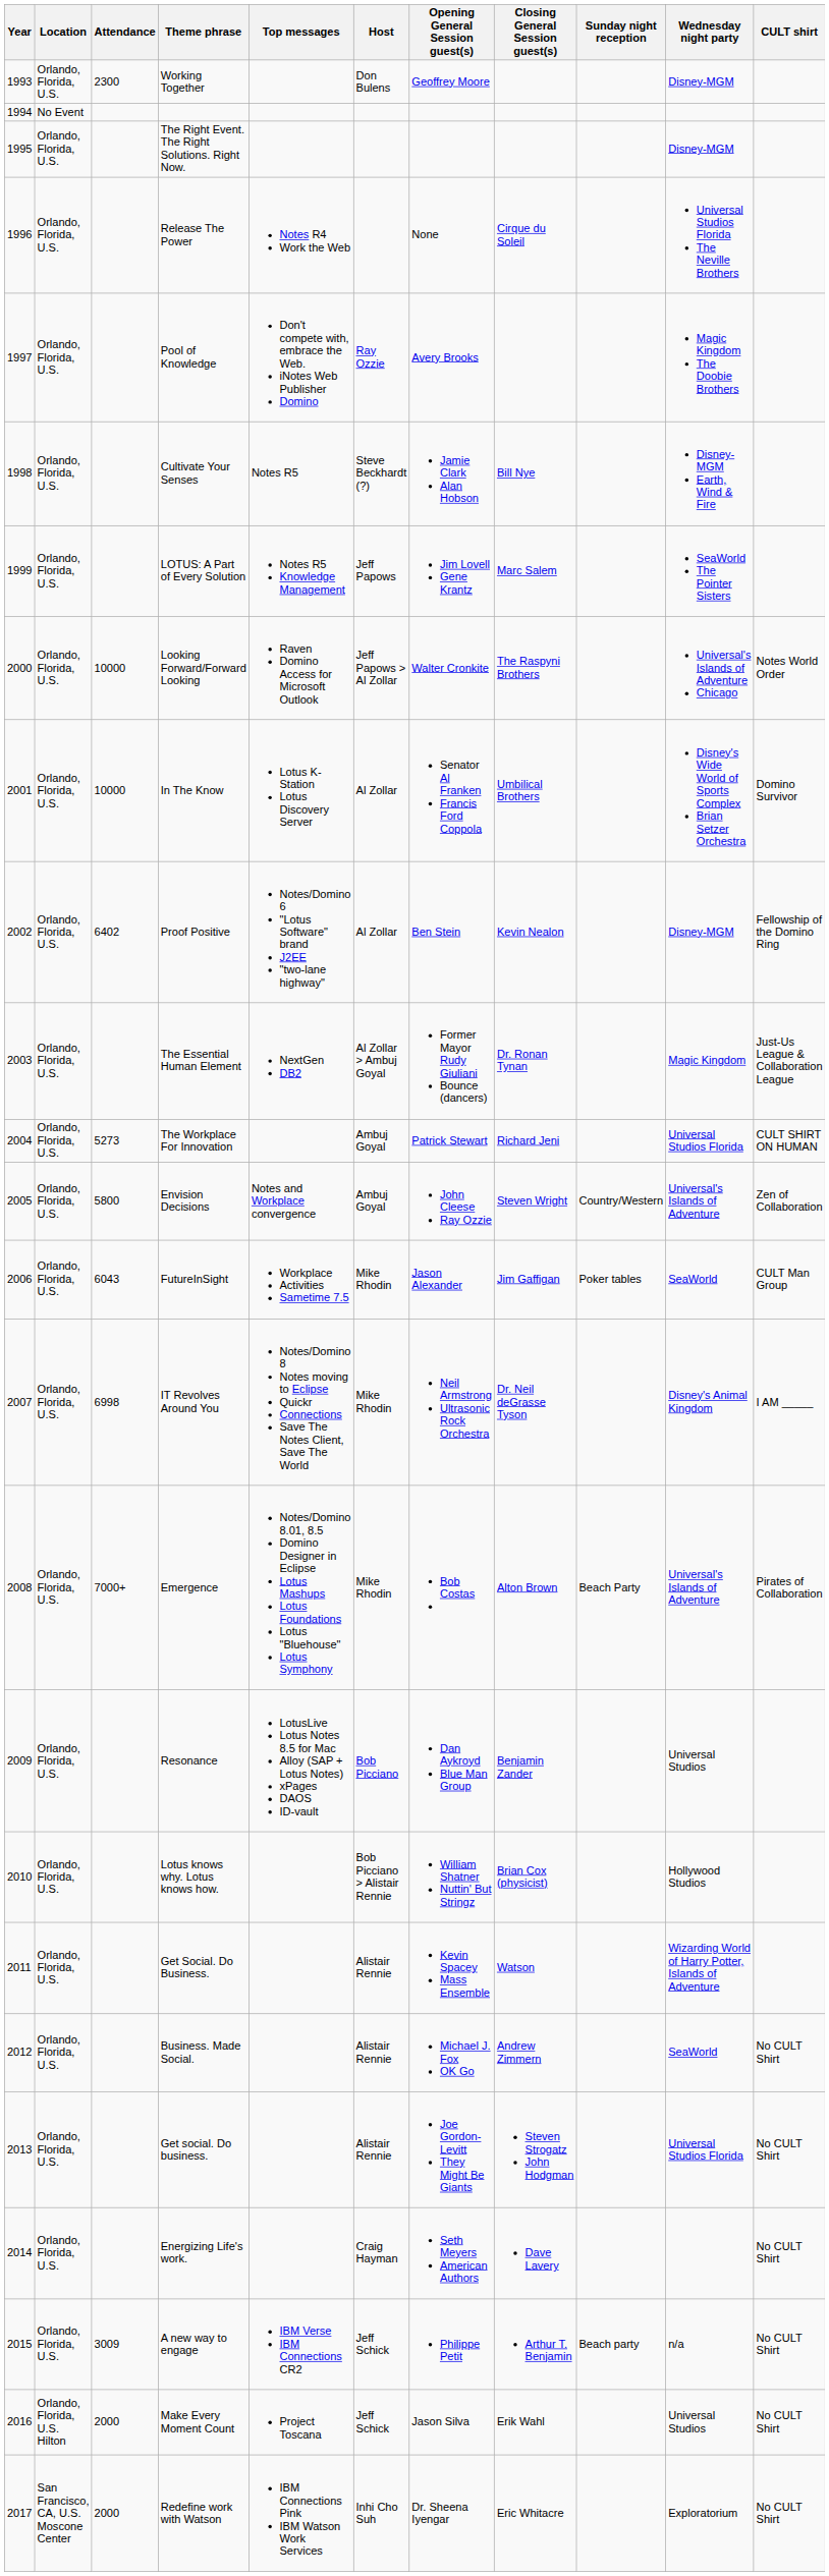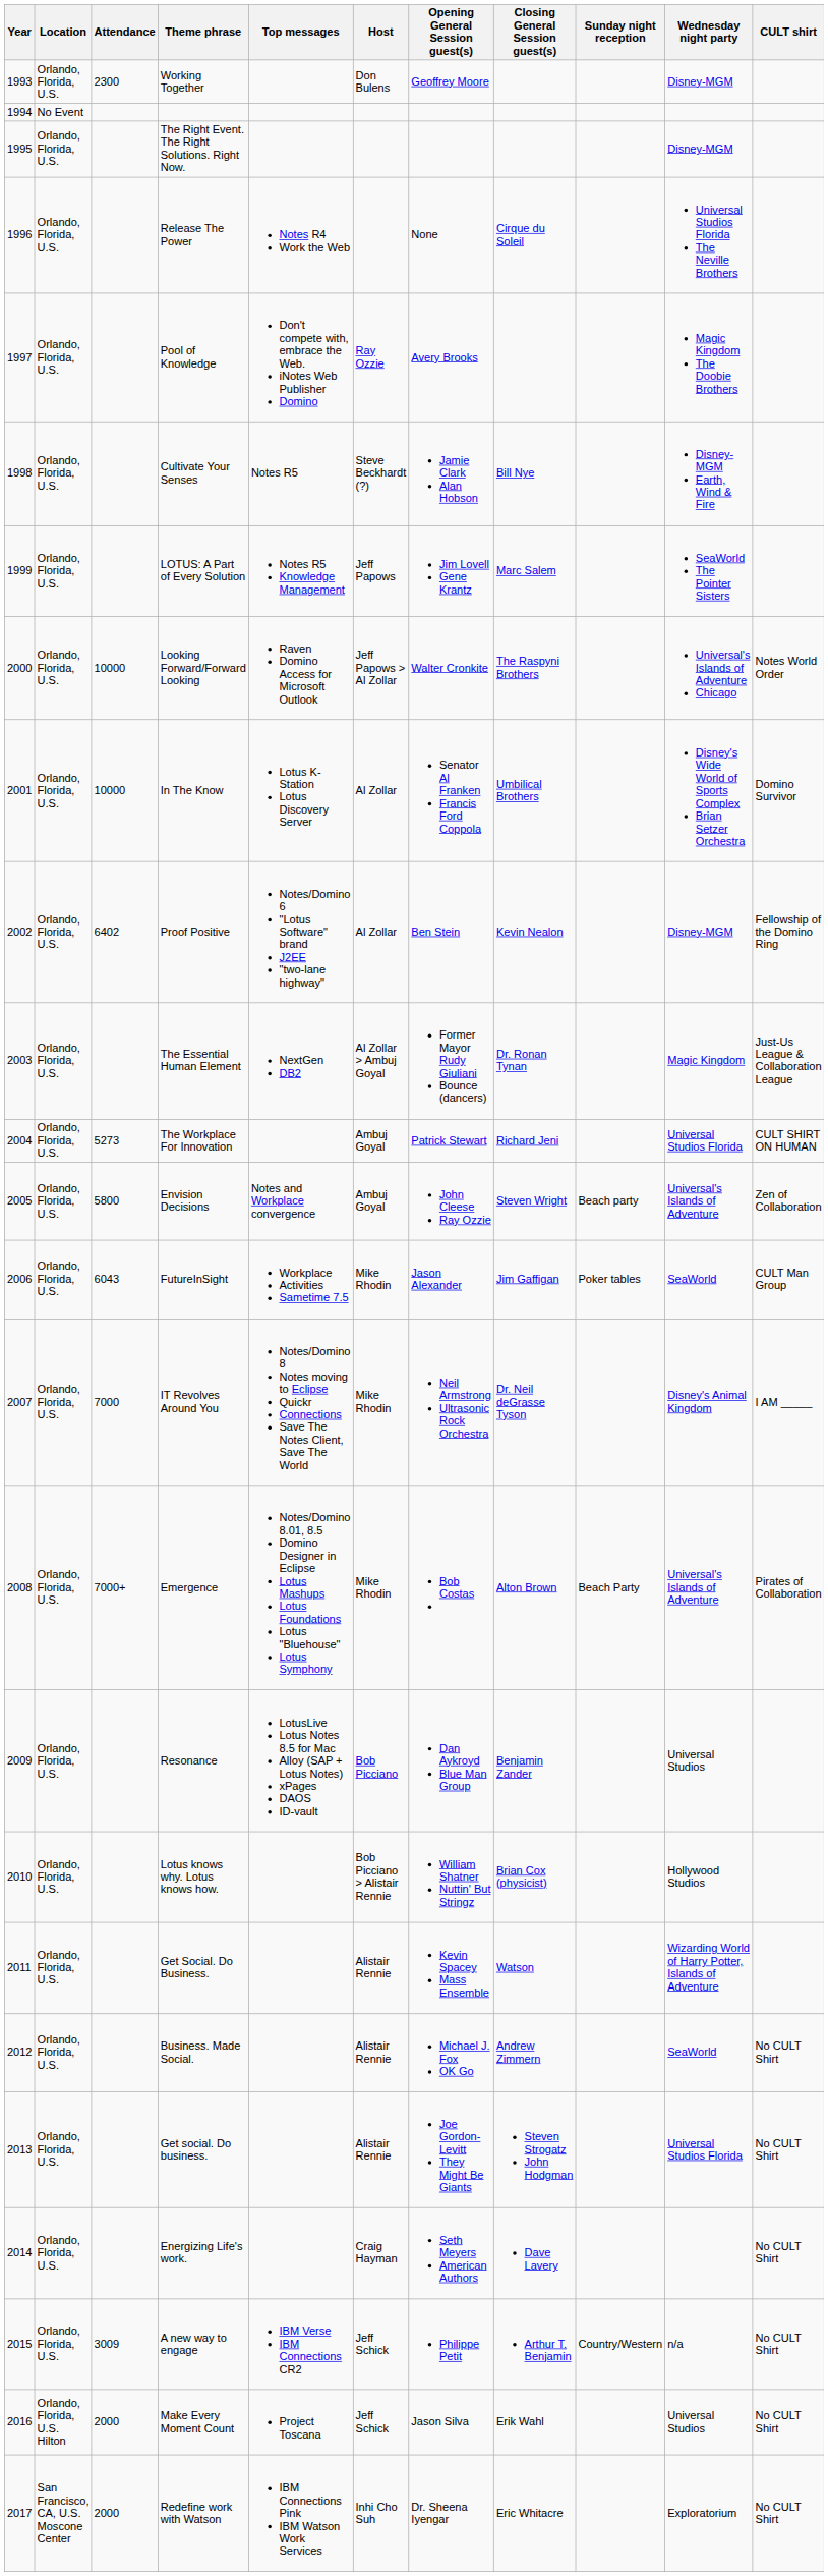 <table class="wikitable">
 <tr>
 <th>Year</th>
 <th>Location</th>
 <th>Attendance</th>
 <th>Theme phrase</th>
 <th>Top messages</th>
 <th>Host</th>
 <th>Opening General Session guest(s)</th>
 <th>Closing General Session guest(s)</th>
 <th>Sunday night reception</th>
 <th>Wednesday night party</th>
 <th>CULT shirt</th>
 </tr>
 <tr>
 <td>1993</td>
 <td>Orlando, Florida, U.S.</td>
 <td>2300</td>
 <td>Working Together</td>
 <td></td>
 <td>Don Bulens</td>
 <td><a href='#'>Geoffrey Moore</a></td>
 <td></td>
 <td></td>
 <td><a href='#'>Disney-MGM</a></td>
 <td></td>
 </tr>
 <tr>
 <td>1994</td>
 <td>No Event</td>
 <td></td>
 <td></td>
 <td></td>
 <td></td>
 <td></td>
 <td></td>
 <td></td>
 <td></td>
 <td></td>
 </tr>
 <tr>
 <td>1995</td>
 <td>Orlando, Florida, U.S.</td>
 <td></td>
 <td>The Right Event.  The Right Solutions.  Right Now.</td>
 <td></td>
 <td></td>
 <td></td>
 <td></td>
 <td></td>
 <td><a href='#'>Disney-MGM</a></td>
 <td></td>
 </tr>
 <tr>
 <td>1996</td>
 <td>Orlando, Florida, U.S.</td>
 <td></td>
 <td>Release The Power</td>
 <td><br><ul><li><a href='#'>Notes</a> R4</li><li>Work the Web</li></ul></td>
 <td></td>
 <td>None</td>
 <td><a href='#'>Cirque du Soleil</a></td>
 <td></td>
 <td><br><ul><li><a href='#'>Universal Studios Florida</a></li><li><a href='#'>The Neville Brothers</a></li></ul></td>
 <td></td>
 </tr>
 <tr>
 <td>1997</td>
 <td>Orlando, Florida, U.S.</td>
 <td></td>
 <td>Pool of Knowledge</td>
 <td><br><ul><li>Don't compete with, embrace the Web.</li><li>iNotes Web Publisher</li><li><a href='#'>Domino</a></li></ul></td>
 <td><a href='#'>Ray Ozzie</a></td>
 <td><a href='#'>Avery Brooks</a></td>
 <td></td>
 <td></td>
 <td><br><ul><li><a href='#'>Magic Kingdom</a></li><li><a href='#'>The Doobie Brothers</a></li></ul></td>
 <td></td>
 </tr>
 <tr>
 <td>1998</td>
 <td>Orlando, Florida, U.S.</td>
 <td></td>
 <td>Cultivate Your Senses</td>
 <td>Notes R5</td>
 <td>Steve Beckhardt (?)</td>
 <td><br><ul><li><a href='#'>Jamie Clark</a></li><li><a href='#'>Alan Hobson</a></li></ul></td>
 <td><a href='#'>Bill Nye</a></td>
 <td></td>
 <td><br><ul><li><a href='#'>Disney-MGM</a></li><li><a href='#'>Earth, Wind & Fire</a></li></ul></td>
 <td></td>
 </tr>
 <tr>
 <td>1999</td>
 <td>Orlando, Florida, U.S.</td>
 <td></td>
 <td>LOTUS:  A Part of Every Solution</td>
 <td><br><ul><li>Notes R5</li><li><a href='#'>Knowledge Management</a></li></ul></td>
 <td>Jeff Papows</td>
 <td><br><ul><li><a href='#'>Jim Lovell</a></li><li><a href='#'>Gene Krantz</a></li></ul></td>
 <td><a href='#'>Marc Salem</a></td>
 <td></td>
 <td><br><ul><li><a href='#'>SeaWorld</a></li><li><a href='#'>The Pointer Sisters</a></li></ul></td>
 <td></td>
 </tr>
 <tr>
 <td>2000</td>
 <td>Orlando, Florida, U.S.</td>
 <td>10000</td>
 <td>Looking Forward/Forward Looking</td>
 <td><br><ul><li>Raven</li><li>Domino Access for Microsoft Outlook</li></ul></td>
 <td>Jeff Papows > Al Zollar</td>
 <td><a href='#'>Walter Cronkite</a></td>
 <td><a href='#'>The Raspyni Brothers</a></td>
 <td></td>
 <td><br><ul><li><a href='#'>Universal's Islands of Adventure</a></li><li><a href='#'>Chicago</a></li></ul></td>
 <td>Notes World Order</td>
 </tr>
 <tr>
 <td>2001</td>
 <td>Orlando, Florida, U.S.</td>
 <td>10000</td>
 <td>In The Know</td>
 <td><br><ul><li>Lotus K-Station</li><li>Lotus Discovery Server</li></ul></td>
 <td>Al Zollar</td>
 <td><br><ul><li>Senator <a href='#'>Al Franken</a></li><li><a href='#'>Francis Ford Coppola</a></li></ul></td>
 <td><a href='#'>Umbilical Brothers</a></td>
 <td></td>
 <td><br><ul><li><a href='#'>Disney's Wide World of Sports Complex</a></li><li><a href='#'>Brian Setzer Orchestra</a></li></ul></td>
 <td>Domino Survivor</td>
 </tr>
 <tr>
 <td>2002</td>
 <td>Orlando, Florida, U.S.</td>
 <td>6402</td>
 <td>Proof Positive</td>
 <td><br><ul><li>Notes/Domino 6</li><li>"Lotus Software" brand</li><li><a href='#'>J2EE</a></li><li>"two-lane highway"</li></ul></td>
 <td>Al Zollar</td>
 <td><a href='#'>Ben Stein</a></td>
 <td><a href='#'>Kevin Nealon</a></td>
 <td></td>
 <td><a href='#'>Disney-MGM</a></td>
 <td>Fellowship of the Domino Ring</td>
 </tr>
 <tr>
 <td>2003</td>
 <td>Orlando, Florida, U.S.</td>
 <td></td>
 <td>The Essential Human Element</td>
 <td><br><ul><li>NextGen</li><li><a href='#'>DB2</a></li></ul></td>
 <td>Al Zollar > Ambuj Goyal</td>
 <td><br><ul><li>Former Mayor <a href='#'>Rudy Giuliani</a></li><li>Bounce (dancers)</li></ul></td>
 <td><a href='#'>Dr. Ronan Tynan</a></td>
 <td></td>
 <td><a href='#'>Magic Kingdom</a></td>
 <td>Just-Us League & Collaboration League</td>
 </tr>
 <tr>
 <td>2004</td>
 <td>Orlando, Florida, U.S.</td>
 <td>5273</td>
 <td>The Workplace For Innovation</td>
 <td></td>
 <td>Ambuj Goyal</td>
 <td><a href='#'>Patrick Stewart</a></td>
 <td><a href='#'>Richard Jeni</a></td>
 <td></td>
 <td><a href='#'>Universal Studios Florida</a></td>
 <td>CULT SHIRT ON HUMAN</td>
 </tr>
 <tr>
 <td>2005</td>
 <td>Orlando, Florida, U.S.</td>
 <td>5800</td>
 <td>Envision Decisions</td>
 <td>Notes and <a href='#'>Workplace</a> convergence</td>
 <td>Ambuj Goyal</td>
 <td><br><ul><li><a href='#'>John Cleese</a></li><li><a href='#'>Ray Ozzie</a></li></ul></td>
 <td><a href='#'>Steven Wright</a></td>
-<td>Country/Western</td>
+<td>Beach party</td>
 <td><a href='#'>Universal's Islands of Adventure</a></td>
 <td>Zen of Collaboration</td>
 </tr>
 <tr>
 <td>2006</td>
 <td>Orlando, Florida, U.S.</td>
 <td>6043</td>
 <td>FutureInSight</td>
 <td><br><ul><li>Workplace</li><li>Activities</li><li><a href='#'>Sametime 7.5</a></li></ul></td>
 <td>Mike Rhodin</td>
 <td><a href='#'>Jason Alexander</a></td>
 <td><a href='#'>Jim Gaffigan</a></td>
 <td>Poker tables</td>
 <td><a href='#'>SeaWorld</a></td>
 <td>CULT Man Group</td>
 </tr>
 <tr>
 <td>2007</td>
 <td>Orlando, Florida, U.S.</td>
-<td>6998</td>
+<td>7000</td>
 <td>IT Revolves Around You</td>
 <td><br><ul><li>Notes/Domino 8</li><li>Notes moving to <a href='#'>Eclipse</a></li><li>Quickr</li><li><a href='#'>Connections</a></li><li>Save The Notes Client, Save The World</li></ul></td>
 <td>Mike Rhodin</td>
 <td><br><ul><li><a href='#'>Neil Armstrong</a></li><li><a href='#'>Ultrasonic Rock Orchestra</a></li></ul></td>
 <td><a href='#'>Dr. Neil deGrasse Tyson</a></td>
 <td></td>
 <td><a href='#'>Disney's Animal Kingdom</a></td>
 <td>I AM _____</td>
 </tr>
 <tr>
 <td>2008</td>
 <td>Orlando, Florida, U.S.</td>
 <td>7000+</td>
 <td>Emergence</td>
 <td><br><ul><li>Notes/Domino 8.01, 8.5</li><li>Domino Designer in Eclipse</li><li><a href='#'>Lotus Mashups</a></li><li><a href='#'>Lotus Foundations</a></li><li>Lotus "Bluehouse"</li><li><a href='#'>Lotus Symphony</a></li></ul></td>
 <td>Mike Rhodin</td>
 <td><br><ul><li><a href='#'>Bob Costas</a></li><li></li></ul></td>
 <td><a href='#'>Alton Brown</a></td>
 <td>Beach Party</td>
 <td><a href='#'>Universal's Islands of Adventure</a></td>
 <td>Pirates of Collaboration</td>
 </tr>
 <tr>
 <td>2009</td>
 <td>Orlando, Florida, U.S.</td>
 <td></td>
 <td>Resonance</td>
 <td><br><ul><li>LotusLive</li><li>Lotus Notes 8.5 for Mac</li><li>Alloy (SAP + Lotus Notes)</li><li>xPages</li><li>DAOS</li><li>ID-vault</li></ul></td>
 <td><br><a href='#'>Bob Picciano</a></td>
 <td><br><ul><li><a href='#'>Dan Aykroyd</a></li><li><a href='#'>Blue Man Group</a></li></ul></td>
 <td><br><a href='#'>Benjamin Zander</a></td>
 <td></td>
 <td>Universal Studios</td>
 <td></td>
 </tr>
 <tr>
 <td>2010</td>
 <td>Orlando, Florida, U.S.</td>
 <td></td>
 <td>Lotus knows why. Lotus knows how.</td>
 <td></td>
 <td>Bob Picciano > Alistair Rennie</td>
 <td><br><ul><li><a href='#'>William Shatner</a></li><li><a href='#'>Nuttin' But Stringz</a></li></ul></td>
 <td><a href='#'>Brian Cox (physicist)</a></td>
 <td></td>
 <td>Hollywood Studios</td>
 <td></td>
 </tr>
 <tr>
 <td>2011</td>
 <td>Orlando, Florida, U.S.</td>
 <td></td>
 <td>Get Social. Do Business.</td>
 <td></td>
 <td>Alistair Rennie</td>
 <td><br><ul><li><a href='#'>Kevin Spacey</a></li><li><a href='#'>Mass Ensemble</a></li></ul></td>
 <td><a href='#'>Watson</a></td>
 <td></td>
 <td><a href='#'>Wizarding World of Harry Potter, Islands of Adventure</a></td>
 <td></td>
 </tr>
 <tr>
 <td>2012</td>
 <td>Orlando, Florida, U.S.</td>
 <td></td>
 <td>Business. Made Social.</td>
 <td></td>
 <td>Alistair Rennie</td>
 <td><br><ul><li><a href='#'>Michael J. Fox</a></li><li><a href='#'>OK Go</a></li></ul></td>
 <td><a href='#'>Andrew Zimmern</a></td>
 <td></td>
 <td><a href='#'>SeaWorld</a></td>
 <td>No CULT Shirt</td>
 </tr>
 <tr>
 <td>2013</td>
 <td>Orlando, Florida, U.S.</td>
 <td></td>
 <td>Get social. Do business.</td>
 <td></td>
 <td>Alistair Rennie</td>
 <td><br><ul><li><a href='#'>Joe Gordon-Levitt</a></li><li><a href='#'>They Might Be Giants</a></li></ul></td>
 <td><br><ul><li><a href='#'>Steven Strogatz</a></li><li><a href='#'>John Hodgman</a></li></ul></td>
 <td></td>
 <td><a href='#'>Universal Studios Florida</a></td>
 <td>No CULT Shirt</td>
 </tr>
 <tr>
 <td>2014</td>
 <td>Orlando, Florida, U.S.</td>
 <td></td>
 <td>Energizing Life's work.</td>
 <td></td>
 <td>Craig Hayman</td>
 <td><br><ul><li><a href='#'>Seth Meyers</a></li><li><a href='#'>American Authors</a></li></ul></td>
 <td><br><ul><li><a href='#'>Dave Lavery</a></li></ul></td>
 <td></td>
 <td></td>
 <td>No CULT Shirt</td>
 </tr>
 <tr>
 <td>2015</td>
 <td>Orlando, Florida, U.S.</td>
 <td>3009</td>
 <td>A new way to engage</td>
 <td><br><ul><li><a href='#'>IBM Verse</a></li><li><a href='#'>IBM Connections</a> CR2</li></ul></td>
 <td>Jeff Schick</td>
 <td><br><ul><li><a href='#'>Philippe Petit</a></li></ul></td>
 <td><br><ul><li><a href='#'>Arthur T. Benjamin</a></li></ul></td>
-<td>Beach party</td>
+<td>Country/Western</td>
 <td>n/a</td>
 <td>No CULT Shirt</td>
 </tr>
 <tr>
 <td>2016</td>
 <td>Orlando, Florida, U.S. Hilton</td>
 <td>2000</td>
 <td>Make Every Moment Count</td>
 <td><br><ul><li>Project Toscana</li></ul></td>
 <td>Jeff Schick</td>
 <td>Jason Silva</td>
 <td>Erik Wahl</td>
 <td></td>
 <td>Universal Studios</td>
 <td>No CULT Shirt</td>
 </tr>
 <tr>
 <td>2017</td>
 <td>San Francisco, CA, U.S. Moscone Center</td>
 <td>2000</td>
 <td>Redefine work with Watson</td>
 <td><br><ul><li>IBM Connections Pink</li><li>IBM Watson Work Services</li></ul></td>
 <td>Inhi Cho Suh</td>
 <td>Dr. Sheena Iyengar</td>
 <td>Eric Whitacre</td>
 <td></td>
 <td>Exploratorium</td>
 <td>No CULT Shirt</td>
 </tr>
 </table>
